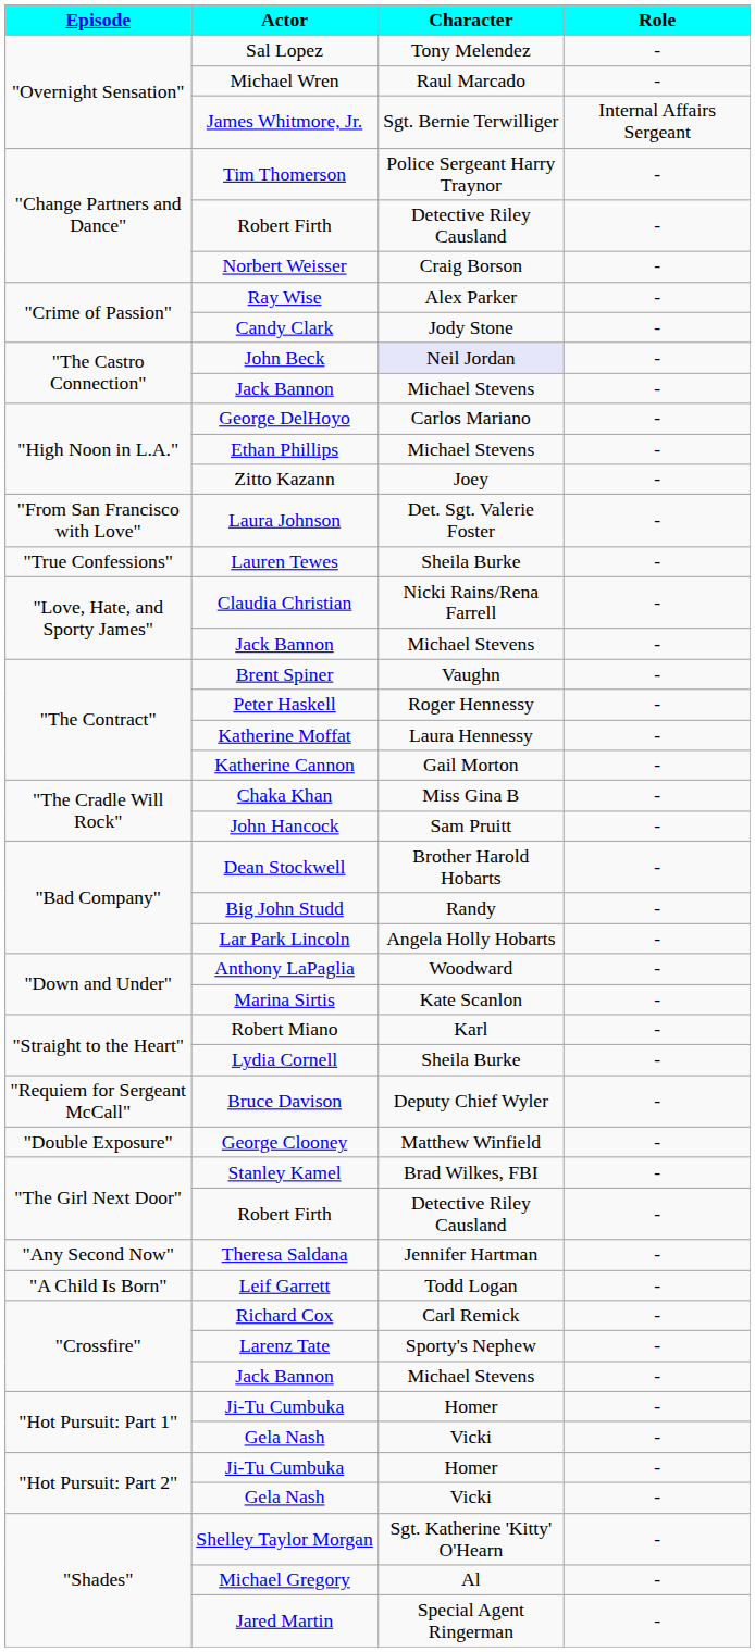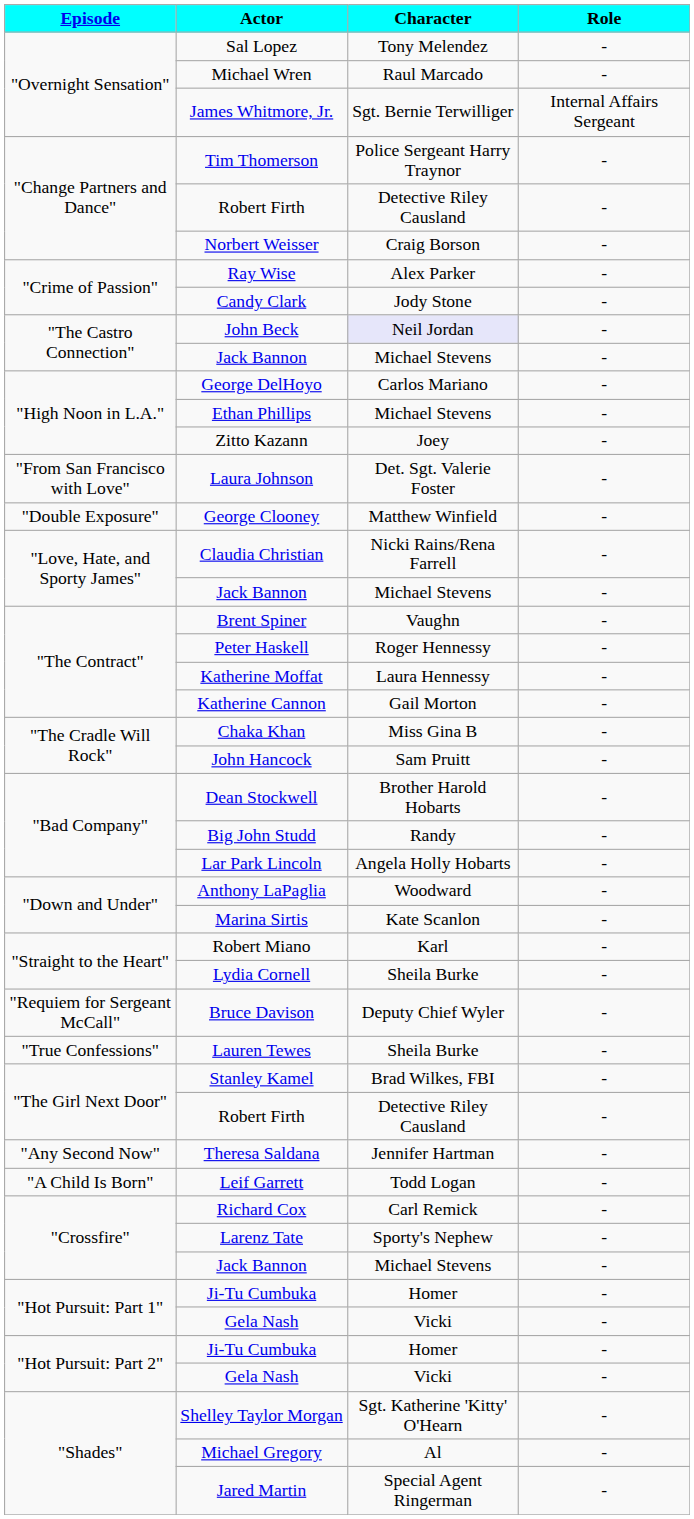 <table class="wikitable collapsible" style="text-align:center;width:100%">
 <tr>
 <th style="background-color:cyan;width:25%"><strong><a href='#'>Episode</a></strong></th>
 <th style="background-color:cyan;width:25%"><strong>Actor</strong></th>
 <th style="background-color:cyan;width:25%"><strong>Character</strong></th>
 <th style="background-color:cyan;width:25%"><strong>Role</strong></th>
 </tr>
 <tr>
 <td rowspan="3">"Overnight Sensation"</td>
 <td>Sal Lopez</td>
 <td>Tony Melendez</td>
 <td>-</td>
 </tr>
 <tr>
 <td>Michael Wren</td>
 <td>Raul Marcado</td>
 <td>-</td>
 </tr>
 <tr>
 <td><a href='#'>James Whitmore, Jr.</a></td>
 <td>Sgt. Bernie Terwilliger</td>
 <td>Internal Affairs Sergeant</td>
 </tr>
 <tr>
 <td rowspan="3">"Change Partners and Dance"</td>
 <td><a href='#'>Tim Thomerson</a></td>
 <td>Police Sergeant Harry Traynor</td>
 <td>-</td>
 </tr>
 <tr>
 <td>Robert Firth</td>
 <td>Detective Riley Causland</td>
 <td>-</td>
 </tr>
 <tr>
 <td><a href='#'>Norbert Weisser</a></td>
 <td>Craig Borson</td>
 <td>-</td>
 </tr>
 <tr>
 <td rowspan="2">"Crime of Passion"</td>
 <td><a href='#'>Ray Wise</a></td>
 <td>Alex Parker</td>
 <td>-</td>
 </tr>
 <tr>
 <td><a href='#'>Candy Clark</a></td>
 <td>Jody Stone</td>
 <td>-</td>
 </tr>
 <tr>
 <td rowspan="2">"The Castro Connection"</td>
 <td><a href='#'>John Beck</a></td>
 <td style="background: lavender;">Neil Jordan</td>
 <td>-</td>
 </tr>
 <tr>
 <td><a href='#'>Jack Bannon</a></td>
 <td>Michael Stevens</td>
 <td>-</td>
 </tr>
 <tr>
 <td rowspan="3">"High Noon in L.A."</td>
 <td><a href='#'>George DelHoyo</a></td>
 <td>Carlos Mariano</td>
 <td>-</td>
 </tr>
 <tr>
 <td><a href='#'>Ethan Phillips</a></td>
 <td>Michael Stevens</td>
 <td>-</td>
 </tr>
 <tr>
 <td>Zitto Kazann</td>
 <td>Joey</td>
 <td>-</td>
 </tr>
 <tr>
 <td>"From San Francisco with Love"</td>
 <td><a href='#'>Laura Johnson</a></td>
 <td>Det. Sgt. Valerie Foster</td>
 <td>-</td>
 </tr>
 <tr>
-<td>"True Confessions"</td>
-<td><a href='#'>Lauren Tewes</a></td>
-<td>Sheila Burke</td>
+<td>"Double Exposure"</td>
+<td><a href='#'>George Clooney</a></td>
+<td>Matthew Winfield</td>
 <td>-</td>
 </tr>
 <tr>
 <td rowspan="2">"Love, Hate, and Sporty James"</td>
 <td><a href='#'>Claudia Christian</a></td>
 <td>Nicki Rains/Rena Farrell</td>
 <td>-</td>
 </tr>
 <tr>
 <td><a href='#'>Jack Bannon</a></td>
 <td>Michael Stevens</td>
 <td>-</td>
 </tr>
 <tr>
 <td rowspan="4">"The Contract"</td>
 <td><a href='#'>Brent Spiner</a></td>
 <td>Vaughn</td>
 <td>-</td>
 </tr>
 <tr>
 <td><a href='#'>Peter Haskell</a></td>
 <td>Roger Hennessy</td>
 <td>-</td>
 </tr>
 <tr>
 <td><a href='#'>Katherine Moffat</a></td>
 <td>Laura Hennessy</td>
 <td>-</td>
 </tr>
 <tr>
 <td><a href='#'>Katherine Cannon</a></td>
 <td>Gail Morton</td>
 <td>-</td>
 </tr>
 <tr>
 <td rowspan="2">"The Cradle Will Rock"</td>
 <td><a href='#'>Chaka Khan</a></td>
 <td>Miss Gina B</td>
 <td>-</td>
 </tr>
 <tr>
 <td><a href='#'>John Hancock</a></td>
 <td>Sam Pruitt</td>
 <td>-</td>
 </tr>
 <tr>
 <td rowspan="3">"Bad Company"</td>
 <td><a href='#'>Dean Stockwell</a></td>
 <td>Brother Harold Hobarts</td>
 <td>-</td>
 </tr>
 <tr>
 <td><a href='#'>Big John Studd</a></td>
 <td>Randy</td>
 <td>-</td>
 </tr>
 <tr>
 <td><a href='#'>Lar Park Lincoln</a></td>
 <td>Angela Holly Hobarts</td>
 <td>-</td>
 </tr>
 <tr>
 <td rowspan="2">"Down and Under"</td>
 <td><a href='#'>Anthony LaPaglia</a></td>
 <td>Woodward</td>
 <td>-</td>
 </tr>
 <tr>
 <td><a href='#'>Marina Sirtis</a></td>
 <td>Kate Scanlon</td>
 <td>-</td>
 </tr>
 <tr>
 <td rowspan="2">"Straight to the Heart"</td>
 <td>Robert Miano</td>
 <td>Karl</td>
 <td>-</td>
 </tr>
 <tr>
 <td><a href='#'>Lydia Cornell</a></td>
 <td>Sheila Burke</td>
 <td>-</td>
 </tr>
 <tr>
 <td>"Requiem for Sergeant McCall"</td>
 <td><a href='#'>Bruce Davison</a></td>
 <td>Deputy Chief Wyler</td>
 <td>-</td>
 </tr>
 <tr>
-<td>"Double Exposure"</td>
-<td><a href='#'>George Clooney</a></td>
-<td>Matthew Winfield</td>
+<td>"True Confessions"</td>
+<td><a href='#'>Lauren Tewes</a></td>
+<td>Sheila Burke</td>
 <td>-</td>
 </tr>
 <tr>
 <td rowspan="2">"The Girl Next Door"</td>
 <td><a href='#'>Stanley Kamel</a></td>
 <td>Brad Wilkes, FBI</td>
 <td>-</td>
 </tr>
 <tr>
 <td>Robert Firth</td>
 <td>Detective Riley Causland</td>
 <td>-</td>
 </tr>
 <tr>
 <td>"Any Second Now"</td>
 <td><a href='#'>Theresa Saldana</a></td>
 <td>Jennifer Hartman</td>
 <td>-</td>
 </tr>
 <tr>
 <td>"A Child Is Born"</td>
 <td><a href='#'>Leif Garrett</a></td>
 <td>Todd Logan</td>
 <td>-</td>
 </tr>
 <tr>
 <td rowspan="3">"Crossfire"</td>
 <td><a href='#'>Richard Cox</a></td>
 <td>Carl Remick</td>
 <td>-</td>
 </tr>
 <tr>
 <td><a href='#'>Larenz Tate</a></td>
 <td>Sporty's Nephew</td>
 <td>-</td>
 </tr>
 <tr>
 <td><a href='#'>Jack Bannon</a></td>
 <td>Michael Stevens</td>
 <td>-</td>
 </tr>
 <tr>
 <td rowspan="2">"Hot Pursuit: Part 1"</td>
 <td><a href='#'>Ji-Tu Cumbuka</a></td>
 <td>Homer</td>
 <td>-</td>
 </tr>
 <tr>
 <td><a href='#'> Gela Nash</a></td>
 <td>Vicki</td>
 <td>-</td>
 </tr>
 <tr>
 <td rowspan="2">"Hot Pursuit: Part 2"</td>
 <td><a href='#'>Ji-Tu Cumbuka</a></td>
 <td>Homer</td>
 <td>-</td>
 </tr>
 <tr>
 <td><a href='#'> Gela Nash</a></td>
 <td>Vicki</td>
 <td>-</td>
 </tr>
 <tr>
 <td rowspan="3">"Shades"</td>
 <td><a href='#'>Shelley Taylor Morgan</a></td>
 <td>Sgt. Katherine 'Kitty' O'Hearn</td>
 <td>-</td>
 </tr>
 <tr>
 <td><a href='#'>Michael Gregory</a></td>
 <td>Al</td>
 <td>-</td>
 </tr>
 <tr>
 <td><a href='#'>Jared Martin</a></td>
 <td>Special Agent Ringerman</td>
 <td>-</td>
 </tr>
 </table>
